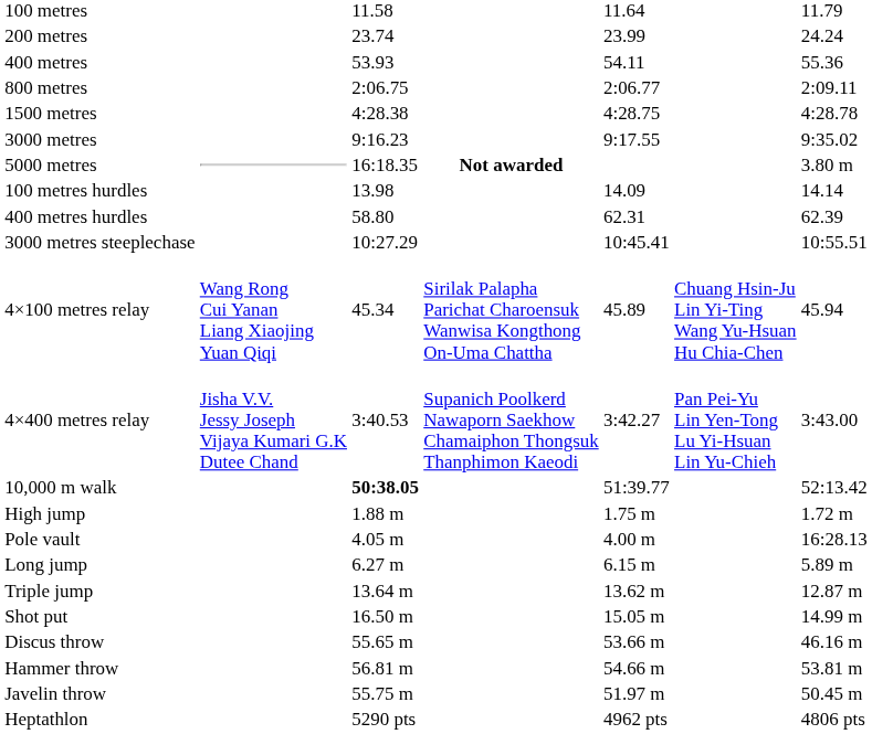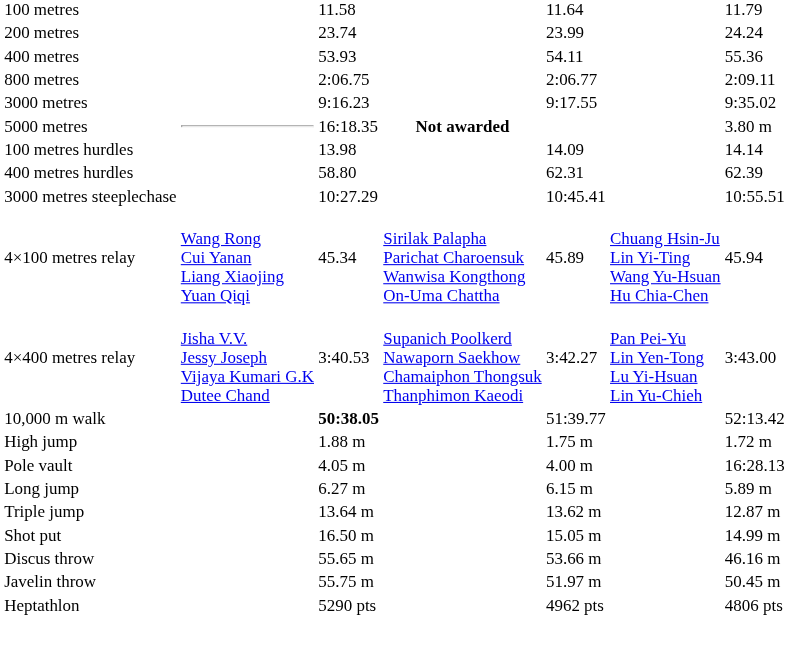 <table>
 <tr>
 <td>100 metres</td>
 <td></td>
 <td>11.58</td>
 <td></td>
 <td>11.64</td>
 <td></td>
 <td>11.79</td>
 </tr>
 <tr>
 <td>200 metres</td>
 <td></td>
 <td>23.74</td>
 <td></td>
 <td>23.99</td>
 <td></td>
 <td>24.24</td>
 </tr>
 <tr>
 <td>400 metres</td>
 <td></td>
 <td>53.93</td>
 <td></td>
 <td>54.11</td>
 <td></td>
 <td>55.36</td>
 </tr>
 <tr>
 <td>800 metres</td>
 <td></td>
 <td>2:06.75</td>
 <td></td>
 <td>2:06.77</td>
 <td></td>
 <td>2:09.11</td>
-</tr>
-<tr>
-<td>1500 metres</td>
-<td></td>
-<td>4:28.38</td>
-<td></td>
-<td>4:28.75</td>
-<td></td>
-<td>4:28.78</td>
 </tr>
 <tr>
 <td>3000 metres</td>
 <td></td>
 <td>9:16.23</td>
 <td></td>
 <td>9:17.55</td>
 <td></td>
 <td>9:35.02</td>
 </tr>
 <tr>
 <td>5000 metres</td>
 <td><hr></td>
 <td>16:18.35</td>
 <th>Not awarded</th>
 <th></th>
 <td></td>
 <td>3.80 m</td>
 </tr>
 <tr>
 <td>100 metres hurdles</td>
 <td></td>
 <td>13.98</td>
 <td></td>
 <td>14.09</td>
 <td></td>
 <td>14.14</td>
 </tr>
 <tr>
 <td>400 metres hurdles</td>
 <td></td>
 <td>58.80</td>
 <td></td>
 <td>62.31</td>
 <td></td>
 <td>62.39</td>
 </tr>
 <tr>
 <td>3000 metres steeplechase</td>
 <td></td>
 <td>10:27.29 </td>
 <td></td>
 <td>10:45.41</td>
 <td></td>
 <td>10:55.51</td>
 </tr>
 <tr>
 <td>4×100 metres relay</td>
 <td><br><a href='#'>Wang Rong</a><br><a href='#'>Cui Yanan</a><br><a href='#'>Liang Xiaojing</a><br><a href='#'>Yuan Qiqi</a></td>
 <td>45.34</td>
 <td><br><a href='#'>Sirilak Palapha</a><br><a href='#'>Parichat Charoensuk</a><br><a href='#'>Wanwisa Kongthong</a><br><a href='#'>On-Uma Chattha</a></td>
 <td>45.89</td>
 <td><br><a href='#'>Chuang Hsin-Ju</a><br><a href='#'>Lin Yi-Ting</a><br><a href='#'>Wang Yu-Hsuan</a><br><a href='#'>Hu Chia-Chen</a></td>
 <td>45.94</td>
 </tr>
 <tr>
 <td>4×400 metres relay</td>
 <td><br><a href='#'>Jisha V.V.</a><br><a href='#'>Jessy Joseph</a><br><a href='#'>Vijaya Kumari G.K</a><br><a href='#'>Dutee Chand</a></td>
 <td>3:40.53</td>
 <td><br><a href='#'>Supanich Poolkerd</a><br><a href='#'>Nawaporn Saekhow</a><br><a href='#'>Chamaiphon Thongsuk</a><br><a href='#'>Thanphimon Kaeodi</a></td>
 <td>3:42.27</td>
 <td><br><a href='#'>Pan Pei-Yu</a><br><a href='#'>Lin Yen-Tong</a><br><a href='#'>Lu Yi-Hsuan</a><br><a href='#'>Lin Yu-Chieh</a></td>
 <td>3:43.00</td>
 </tr>
 <tr>
 <td>10,000 m walk</td>
 <td></td>
 <td><strong>50:38.05</strong></td>
 <td></td>
 <td>51:39.77</td>
 <td></td>
 <td>52:13.42</td>
 </tr>
 <tr>
 <td>High jump</td>
 <td></td>
 <td>1.88  m</td>
 <td></td>
 <td>1.75 m</td>
 <td></td>
 <td>1.72 m</td>
 </tr>
 <tr>
 <td>Pole vault</td>
 <td></td>
 <td>4.05 m</td>
 <td></td>
 <td>4.00 m</td>
 <td></td>
 <td>16:28.13</td>
 </tr>
 <tr>
 <td>Long jump</td>
 <td></td>
 <td>6.27 m</td>
 <td></td>
 <td>6.15 m</td>
 <td></td>
 <td>5.89 m</td>
 </tr>
 <tr>
 <td>Triple jump</td>
 <td></td>
 <td>13.64 m</td>
 <td></td>
 <td>13.62 m</td>
 <td></td>
 <td>12.87 m</td>
 </tr>
 <tr>
 <td>Shot put</td>
 <td></td>
 <td>16.50 m</td>
 <td></td>
 <td>15.05 m</td>
 <td></td>
 <td>14.99 m</td>
 </tr>
 <tr>
 <td>Discus throw</td>
 <td></td>
 <td>55.65 m</td>
 <td></td>
 <td>53.66 m</td>
 <td></td>
 <td>46.16 m</td>
 </tr>
 <tr>
-<td>Hammer throw</td>
-<td></td>
-<td>56.81 m</td>
-<td></td>
-<td>54.66 m</td>
-<td></td>
-<td>53.81 m</td>
-</tr>
-<tr>
 <td>Javelin throw</td>
 <td></td>
 <td>55.75 m</td>
 <td></td>
 <td>51.97 m</td>
 <td></td>
 <td>50.45 m</td>
 </tr>
 <tr>
 <td>Heptathlon</td>
 <td></td>
 <td>5290 pts</td>
 <td></td>
 <td>4962 pts</td>
 <td></td>
 <td>4806 pts</td>
 </tr>
 </table>
